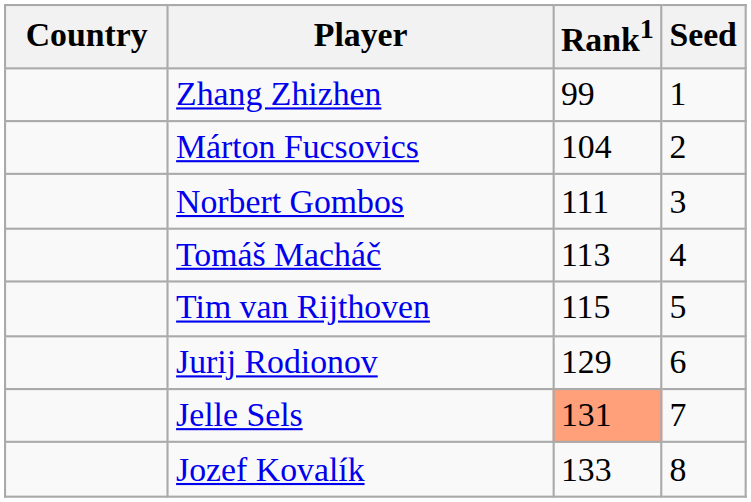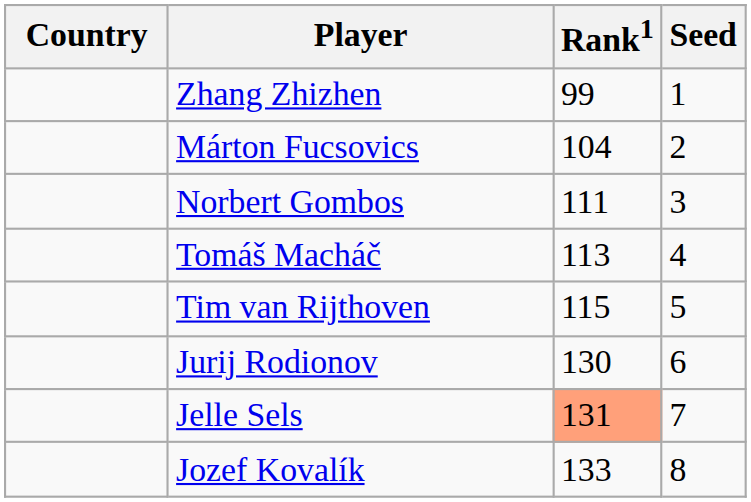 <table class="sortable wikitable">
 <tr>
 <th width="70">Country</th>
 <th width="175">Player</th>
 <th>Rank<sup>1</sup></th>
 <th>Seed</th>
 </tr>
 <tr>
 <td></td>
 <td><a href='#'>Zhang Zhizhen</a></td>
 <td>99</td>
 <td>1</td>
 </tr>
 <tr>
 <td></td>
 <td><a href='#'>Márton Fucsovics</a></td>
 <td>104</td>
 <td>2</td>
 </tr>
 <tr>
 <td></td>
 <td><a href='#'>Norbert Gombos</a></td>
 <td>111</td>
 <td>3</td>
 </tr>
 <tr>
 <td></td>
 <td><a href='#'>Tomáš Macháč</a></td>
 <td>113</td>
 <td>4</td>
 </tr>
 <tr>
 <td></td>
 <td><a href='#'>Tim van Rijthoven</a></td>
 <td>115</td>
 <td>5</td>
 </tr>
 <tr>
 <td></td>
 <td><a href='#'>Jurij Rodionov</a></td>
-<td>129</td>
+<td>130</td>
 <td>6</td>
 </tr>
 <tr>
 <td></td>
 <td><a href='#'>Jelle Sels</a></td>
 <td style="background: lightsalmon;">131</td>
 <td>7</td>
 </tr>
 <tr>
 <td></td>
 <td><a href='#'>Jozef Kovalík</a></td>
 <td>133</td>
 <td>8</td>
 </tr>
 </table>
